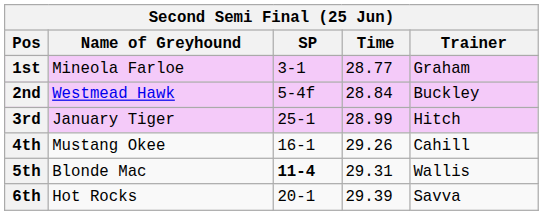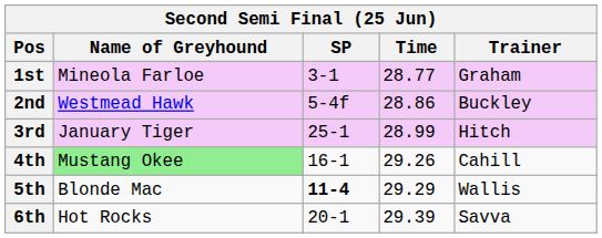 <table class="wikitable">
 <tr>
 <th colspan="6">Second Semi Final (25 Jun)</th>
 </tr>
 <tr>
 <th width=30>Pos</th>
 <th width=180>Name of Greyhound</th>
 <th width=50>SP</th>
 <th width=50>Time</th>
 <th width=100>Trainer</th>
 </tr>
 <tr style="background: #f4caf9;">
 <th>1st</th>
 <td>Mineola Farloe</td>
 <td>3-1</td>
 <td>28.77</td>
 <td>Graham</td>
 </tr>
 <tr style="background: #f4caf9;">
 <th>2nd</th>
 <td><a href='#'>Westmead Hawk</a></td>
 <td>5-4f</td>
-<td>28.84</td>
+<td>28.86</td>
 <td>Buckley</td>
 </tr>
 <tr style="background: #f4caf9;">
 <th>3rd</th>
 <td>January Tiger</td>
 <td>25-1</td>
 <td>28.99</td>
 <td>Hitch</td>
 </tr>
 <tr>
 <th>4th</th>
-<td>Mustang Okee</td>
+<td style="background: lightgreen;">Mustang Okee</td>
 <td>16-1</td>
 <td>29.26</td>
 <td>Cahill</td>
 </tr>
 <tr>
 <th>5th</th>
 <td>Blonde Mac</td>
 <td><strong>11-4</strong></td>
-<td>29.31</td>
+<td>29.29</td>
 <td>Wallis</td>
 </tr>
 <tr>
 <th>6th</th>
 <td>Hot Rocks</td>
 <td>20-1</td>
 <td>29.39</td>
 <td>Savva</td>
 </tr>
 </table>
